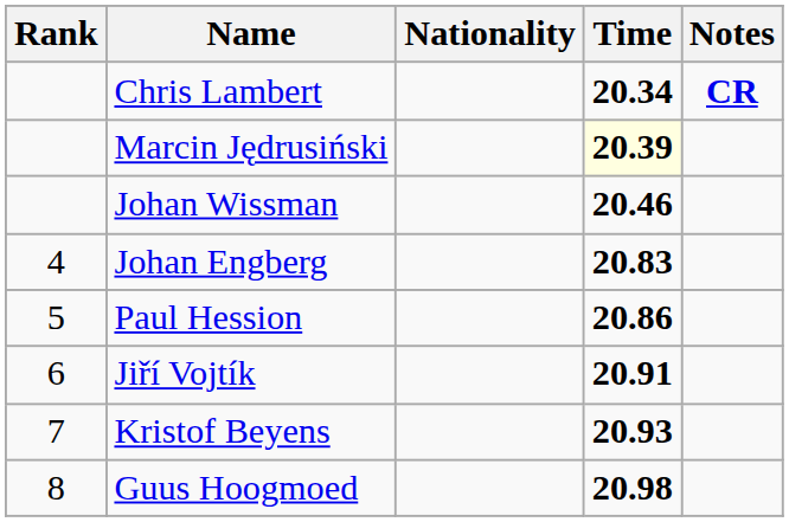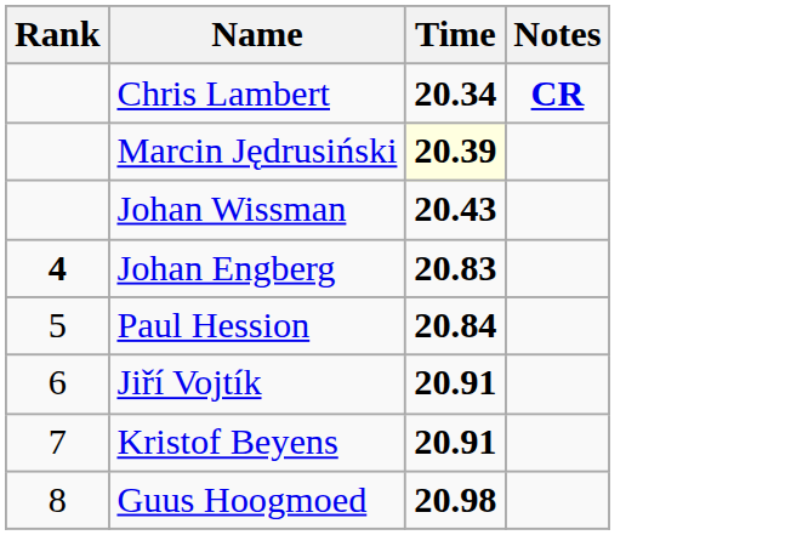 <table class="wikitable sortable" style="text-align:center">
 <tr>
 <th>Rank</th>
 <th>Name</th>
-<th>Nationality</th>
 <th>Time</th>
 <th>Notes</th>
 </tr>
 <tr>
 <td></td>
 <td align=left><a href='#'>Chris Lambert</a></td>
-<td align=left></td>
 <td><strong>20.34</strong></td>
 <td><strong><a href='#'>CR</a></strong></td>
 </tr>
 <tr>
 <td></td>
 <td align=left><a href='#'>Marcin Jędrusiński</a></td>
-<td align=left></td>
 <td style="background: lightyellow;"><strong>20.39</strong></td>
 <td></td>
 </tr>
 <tr>
 <td></td>
 <td align=left><a href='#'>Johan Wissman</a></td>
-<td align=left></td>
-<td><strong>20.46</strong></td>
+<td><strong>20.43</strong></td>
 <td></td>
 </tr>
 <tr>
-<td>4</td>
+<td><strong>4</strong></td>
 <td align=left><a href='#'>Johan Engberg</a></td>
-<td align=left></td>
 <td><strong>20.83</strong></td>
 <td></td>
 </tr>
 <tr>
 <td>5</td>
 <td align=left><a href='#'>Paul Hession</a></td>
-<td align=left></td>
-<td><strong>20.86</strong></td>
+<td><strong>20.84</strong></td>
 <td></td>
 </tr>
 <tr>
 <td>6</td>
 <td align=left><a href='#'>Jiří Vojtík</a></td>
-<td align=left></td>
 <td><strong>20.91</strong></td>
 <td></td>
 </tr>
 <tr>
 <td>7</td>
 <td align=left><a href='#'>Kristof Beyens</a></td>
-<td align=left></td>
-<td><strong>20.93</strong></td>
+<td><strong>20.91</strong></td>
 <td></td>
 </tr>
 <tr>
 <td>8</td>
 <td align=left><a href='#'>Guus Hoogmoed</a></td>
-<td align=left></td>
 <td><strong>20.98</strong></td>
 <td></td>
 </tr>
 </table>
